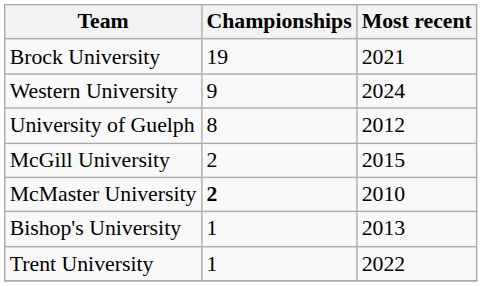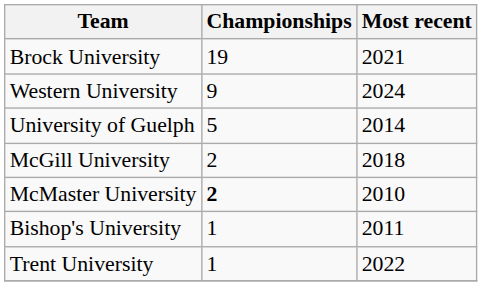 <table class="wikitable">
 <tr>
 <th>Team</th>
 <th>Championships</th>
 <th>Most recent</th>
 </tr>
 <tr>
 <td>Brock University</td>
 <td>19</td>
 <td>2021</td>
 </tr>
 <tr>
 <td>Western University</td>
 <td>9</td>
 <td>2024</td>
 </tr>
 <tr>
 <td>University of Guelph</td>
-<td>8</td>
-<td>2012</td>
+<td>5</td>
+<td>2014</td>
 </tr>
 <tr>
 <td>McGill University</td>
 <td>2</td>
-<td>2015</td>
+<td>2018</td>
 </tr>
 <tr>
 <td>McMaster University</td>
 <td><strong>2</strong></td>
 <td>2010</td>
 </tr>
 <tr>
 <td>Bishop's University</td>
 <td>1</td>
-<td>2013</td>
+<td>2011</td>
 </tr>
 <tr>
 <td>Trent University</td>
 <td>1</td>
 <td>2022</td>
 </tr>
 <tr>
 </tr>
 </table>
